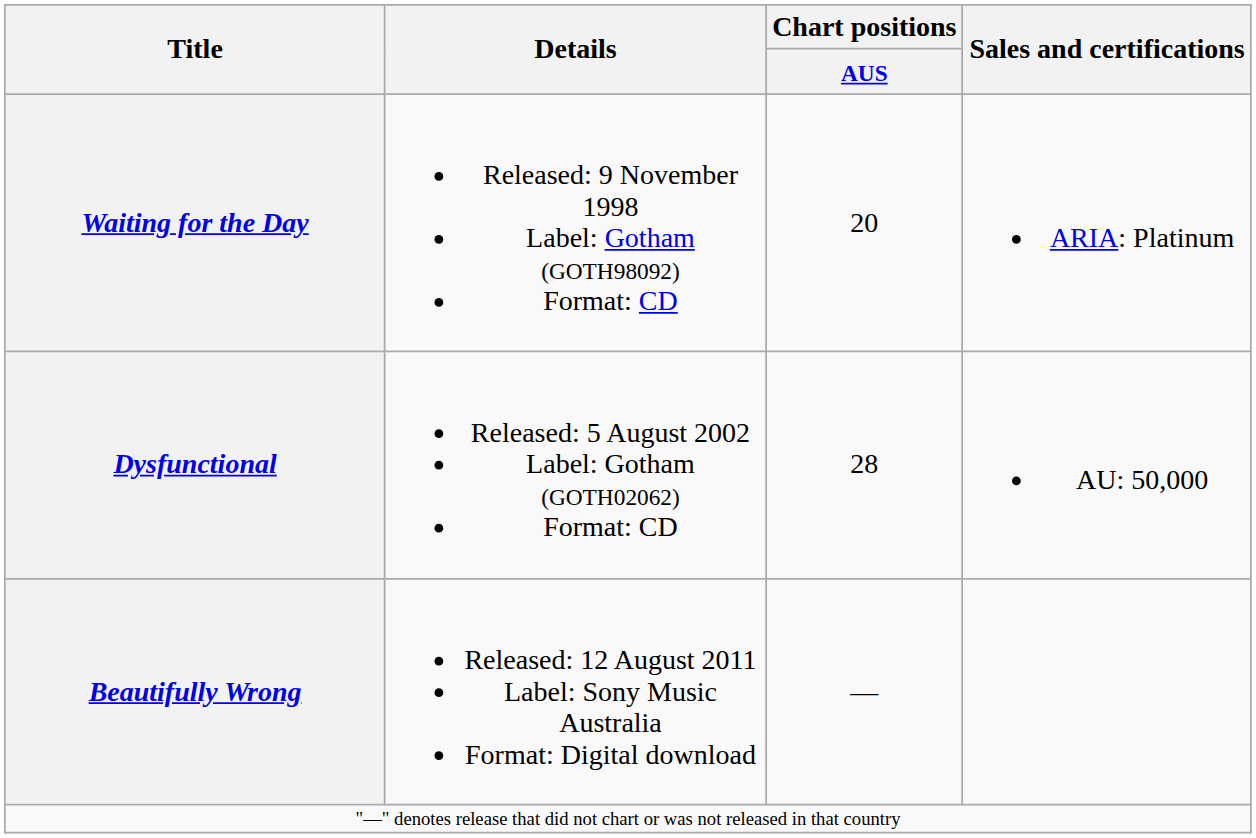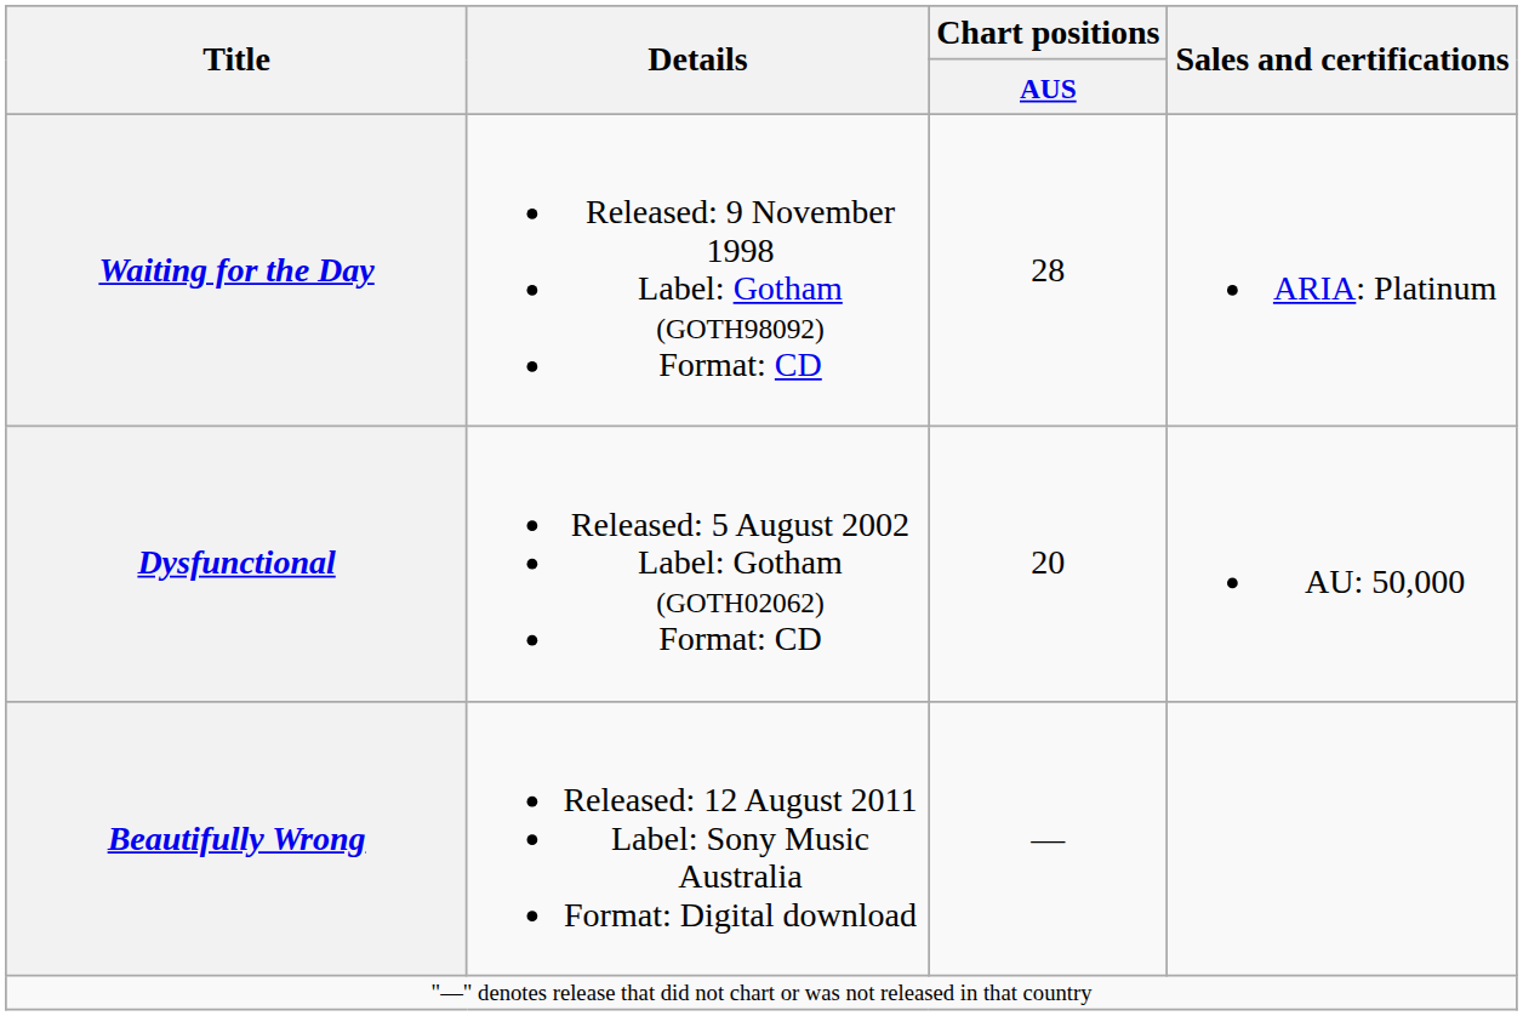 <table class="wikitable plainrowheaders" style="text-align:center;" border="1">
 <tr>
 <th width="210" rowspan="2">Title</th>
 <th width="210" rowspan="2">Details</th>
 <th colspan="1">Chart positions</th>
 <th rowspan="2">Sales and certifications</th>
 </tr>
 <tr>
 <th align=center><small><a href='#'>AUS</a></small><br></th>
 </tr>
 <tr>
 <th scope="row"><em><a href='#'>Waiting for the Day</a></em></th>
 <td><br><ul><li>Released: 9 November 1998</li><li>Label: <a href='#'>Gotham</a> <small>(GOTH98092)</small></li><li>Format: <a href='#'>CD</a></li></ul></td>
-<td align=center>20</td>
+<td align=center>28</td>
 <td><br><ul><li><a href='#'>ARIA</a>: Platinum</li></ul></td>
 </tr>
 <tr>
 <th scope="row"><em><a href='#'>Dysfunctional</a></em></th>
 <td><br><ul><li>Released: 5 August 2002</li><li>Label: Gotham <small>(GOTH02062)</small></li><li>Format: CD</li></ul></td>
-<td align=center>28</td>
+<td align=center>20</td>
 <td><br><ul><li>AU: 50,000</li></ul></td>
 </tr>
 <tr>
 <th scope="row"><em><a href='#'>Beautifully Wrong</a></em></th>
 <td><br><ul><li>Released: 12 August 2011</li><li>Label: Sony Music Australia</li><li>Format: Digital download</li></ul></td>
 <td align=center>—</td>
 <td></td>
 </tr>
 <tr>
 <td align="center" colspan="6" style="font-size: 8pt">"—" denotes release that did not chart or was not released in that country</td>
 </tr>
 </table>
